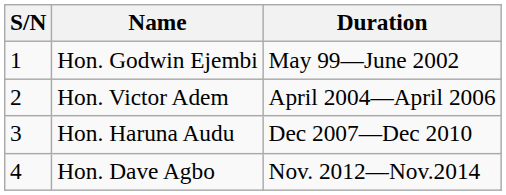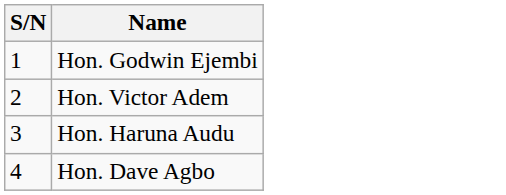 <table class="wikitable">
 <tr>
 <th>S/N</th>
 <th>Name</th>
-<th>Duration</th>
 </tr>
 <tr>
 <td>1</td>
 <td>Hon. Godwin Ejembi</td>
-<td>May 99—June 2002</td>
 </tr>
 <tr>
 <td>2</td>
 <td>Hon. Victor Adem</td>
-<td>April 2004—April 2006</td>
 </tr>
 <tr>
 <td>3</td>
 <td>Hon. Haruna  Audu</td>
-<td>Dec 2007—Dec 2010</td>
 </tr>
 <tr>
 <td>4</td>
 <td>Hon. Dave Agbo</td>
-<td>Nov. 2012—Nov.2014</td>
 </tr>
 </table>
